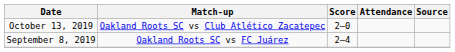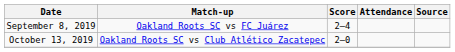 <table class="wikitable sortable" style="text-align:center">
 <tr>
 <th>Date</th>
 <th>Match-up</th>
 <th>Score</th>
 <th>Attendance</th>
 <th>Source</th>
 </tr>
 <tr>
+<td align=center>September 8, 2019</td>
+<td><a href='#'>Oakland Roots SC</a> vs  <a href='#'>FC Juárez</a></td>
+<td align=center>2–4</td>
+<td align=center></td>
+<td align=center></td>
+</tr>
+<tr>
 <td align=center>October 13, 2019</td>
 <td><a href='#'>Oakland Roots SC</a> vs  <a href='#'>Club Atlético Zacatepec</a></td>
 <td align=center>2–0</td>
 <td align=center></td>
 <td align=center></td>
 </tr>
 <tr>
-<td align=center>September 8, 2019</td>
-<td><a href='#'>Oakland Roots SC</a> vs  <a href='#'>FC Juárez</a></td>
-<td align=center>2–4</td>
-<td align=center></td>
-<td align=center></td>
-</tr>
-<tr>
 </tr>
 </table>
